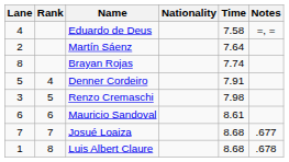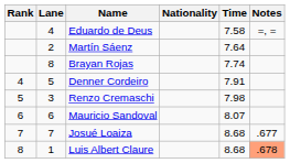 <table class="wikitable sortable" style="text-align:center">
 <tr>
+<th>Rank</th>
 <th>Lane</th>
-<th>Rank</th>
 <th>Name</th>
 <th>Nationality</th>
 <th>Time</th>
 <th>Notes</th>
 </tr>
 <tr>
+<td></td>
 <td>4</td>
-<td></td>
 <td align=left><a href='#'>Eduardo de Deus</a></td>
 <td align=left></td>
 <td>7.58</td>
 <td>=, =</td>
 </tr>
 <tr>
+<td></td>
 <td>2</td>
-<td></td>
 <td align=left><a href='#'>Martín Sáenz</a></td>
 <td align=left></td>
 <td>7.64</td>
 <td></td>
 </tr>
 <tr>
+<td></td>
 <td>8</td>
-<td></td>
 <td align=left><a href='#'>Brayan Rojas</a></td>
 <td align=left></td>
 <td>7.74</td>
 <td></td>
 </tr>
 <tr>
+<td>4</td>
 <td>5</td>
-<td>4</td>
 <td align=left><a href='#'>Denner Cordeiro</a></td>
 <td align=left></td>
 <td>7.91</td>
 <td></td>
 </tr>
 <tr>
+<td>5</td>
 <td>3</td>
-<td>5</td>
 <td align=left><a href='#'>Renzo Cremaschi</a></td>
 <td align=left></td>
 <td>7.98</td>
 <td></td>
 </tr>
 <tr>
 <td>6</td>
 <td>6</td>
 <td align=left><a href='#'>Mauricio Sandoval</a></td>
 <td align=left></td>
-<td>8.61</td>
+<td>8.07</td>
 <td></td>
 </tr>
 <tr>
 <td>7</td>
 <td>7</td>
 <td align=left><a href='#'>Josué Loaiza</a></td>
 <td align=left></td>
 <td>8.68</td>
 <td>.677</td>
 </tr>
 <tr>
+<td>8</td>
 <td>1</td>
-<td>8</td>
 <td align=left><a href='#'>Luis Albert Claure</a></td>
 <td align=left></td>
 <td>8.68</td>
-<td>.678</td>
+<td style="background: lightsalmon;">.678</td>
 </tr>
 </table>
